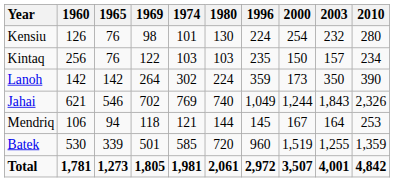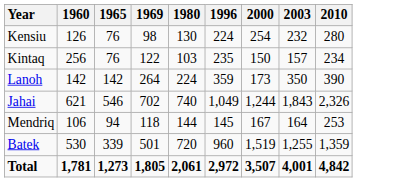 <table class="wikitable"  style="text-align: center">
 <tr>
 <th style="text-align: left;">Year</th>
 <th>1960</th>
 <th>1965</th>
 <th>1969</th>
-<th>1974</th>
 <th>1980</th>
 <th>1996</th>
 <th>2000</th>
 <th>2003</th>
 <th>2010</th>
 </tr>
 <tr>
 <td style="text-align: left;">Kensiu</td>
 <td>126</td>
 <td>76</td>
 <td>98</td>
-<td>101</td>
 <td>130</td>
 <td>224</td>
 <td>254</td>
 <td>232</td>
 <td>280</td>
 </tr>
 <tr>
 <td style="text-align: left;">Kintaq</td>
 <td>256</td>
 <td>76</td>
 <td>122</td>
 <td>103</td>
-<td>103</td>
 <td>235</td>
 <td>150</td>
 <td>157</td>
 <td>234</td>
 </tr>
 <tr>
 <td style="text-align: left;"><a href='#'>Lanoh</a></td>
 <td>142</td>
 <td>142</td>
 <td>264</td>
-<td>302</td>
 <td>224</td>
 <td>359</td>
 <td>173</td>
 <td>350</td>
 <td>390</td>
 </tr>
 <tr>
 <td style="text-align: left;"><a href='#'>Jahai</a></td>
 <td>621</td>
 <td>546</td>
 <td>702</td>
-<td>769</td>
 <td>740</td>
 <td>1,049</td>
 <td>1,244</td>
 <td>1,843</td>
 <td>2,326</td>
 </tr>
 <tr>
 <td style="text-align: left;">Mendriq</td>
 <td>106</td>
 <td>94</td>
 <td>118</td>
-<td>121</td>
 <td>144</td>
 <td>145</td>
 <td>167</td>
 <td>164</td>
 <td>253</td>
 </tr>
 <tr>
 <td style="text-align: left;"><a href='#'>Batek</a></td>
 <td>530</td>
 <td>339</td>
 <td>501</td>
-<td>585</td>
 <td>720</td>
 <td>960</td>
 <td>1,519</td>
 <td>1,255</td>
 <td>1,359</td>
 </tr>
 <tr>
 <td style="text-align: left;"><strong>Total</strong></td>
 <td><strong>1,781</strong></td>
 <td><strong>1,273</strong></td>
 <td><strong>1,805</strong></td>
-<td><strong>1,981</strong></td>
 <td><strong>2,061</strong></td>
 <td><strong>2,972</strong></td>
 <td><strong>3,507</strong></td>
 <td><strong>4,001</strong></td>
 <td><strong>4,842</strong></td>
 </tr>
 </table>
